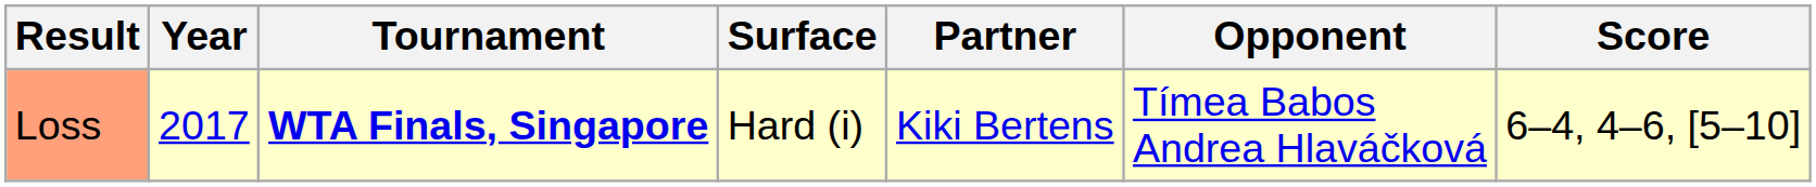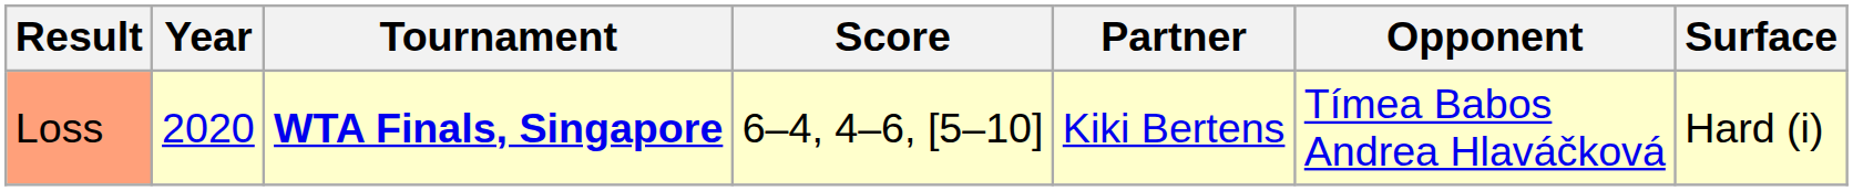 <table class="sortable wikitable">
 <tr>
 <th>Result</th>
 <th>Year</th>
 <th>Tournament</th>
-<th>Surface</th>
+<th>Score</th>
 <th>Partner</th>
 <th>Opponent</th>
-<th>Score</th>
+<th>Surface</th>
 </tr>
 <tr style="background:#FFC;">
 <td bgcolor=FFA07A>Loss</td>
-<td><a href='#'>2017</a></td>
+<td><a href='#'>2020</a></td>
 <td><strong><a href='#'>WTA Finals, Singapore</a></strong></td>
-<td>Hard (i)</td>
+<td>6–4, 4–6, [5–10]</td>
 <td> <a href='#'>Kiki Bertens</a></td>
 <td> <a href='#'>Tímea Babos</a> <br>  <a href='#'>Andrea Hlaváčková</a></td>
-<td>6–4, 4–6, [5–10]</td>
+<td>Hard (i)</td>
 </tr>
 </table>
